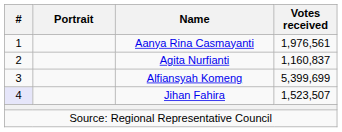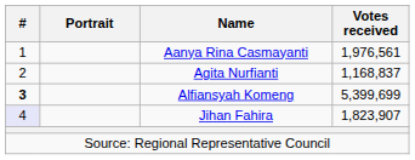 <table class="wikitable sortable" style="text-align:center; font-size: 0.9em;">
 <tr>
 <th width="30">#</th>
 <th width="100">Portrait</th>
 <th width="200">Name</th>
 <th width="75">Votes received</th>
 </tr>
 <tr>
 <td>1</td>
 <td></td>
 <td><a href='#'>Aanya Rina Casmayanti</a></td>
 <td>1,976,561</td>
 </tr>
 <tr>
 <td>2</td>
 <td></td>
 <td><a href='#'>Agita Nurfianti</a></td>
-<td>1,160,837</td>
+<td>1,168,837</td>
 </tr>
 <tr>
-<td>3</td>
+<td><strong>3</strong></td>
 <td></td>
 <td><a href='#'>Alfiansyah Komeng</a></td>
 <td>5,399,699</td>
 </tr>
 <tr>
 <td style="background: lavender;">4</td>
 <td></td>
 <td><a href='#'>Jihan Fahira</a></td>
-<td>1,523,507</td>
+<td>1,823,907</td>
 </tr>
 <tr>
 <th colspan="8"></th>
 </tr>
 <tr>
 <td colspan="8">Source: Regional Representative Council</td>
 </tr>
 </table>
